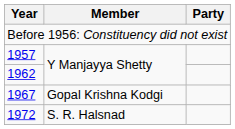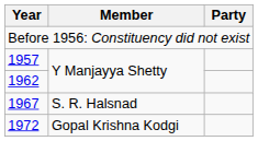 <table class="wikitable">
 <tr>
 <th>Year</th>
 <th>Member</th>
 <th colspan="2">Party</th>
 </tr>
 <tr>
 <td colspan=4>Before 1956: <em>Constituency did not exist</em></td>
 </tr>
 <tr>
 <td><a href='#'> 1957</a></td>
 <td rowspan="2">Y Manjayya Shetty</td>
 <td></td>
 </tr>
 <tr>
 <td><a href='#'> 1962</a></td>
 </tr>
 <tr>
 <td><a href='#'> 1967</a></td>
-<td>Gopal Krishna Kodgi</td>
+<td>S. R. Halsnad</td>
 <td></td>
 </tr>
 <tr>
 <td><a href='#'>1972</a></td>
-<td>S. R. Halsnad</td>
+<td>Gopal Krishna Kodgi</td>
 <td></td>
 </tr>
 </table>
